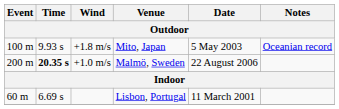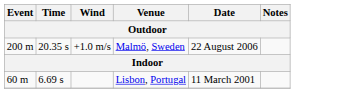 <table class="wikitable">
 <tr>
 <th>Event</th>
 <th>Time</th>
 <th>Wind</th>
 <th>Venue</th>
 <th>Date</th>
 <th>Notes</th>
 </tr>
 <tr>
 <th colspan="6">Outdoor</th>
 </tr>
 <tr>
-<td>100 m</td>
-<td>9.93 s</td>
-<td>+1.8 m/s</td>
-<td><a href='#'>Mito</a>, <a href='#'>Japan</a></td>
-<td>5 May 2003</td>
-<td><a href='#'>Oceanian record</a></td>
-</tr>
-<tr>
 <td>200 m</td>
-<td><strong>20.35 s</strong></td>
+<td>20.35 s</td>
 <td>+1.0 m/s</td>
 <td><a href='#'>Malmö</a>, <a href='#'>Sweden</a></td>
 <td>22 August 2006</td>
 <td></td>
 </tr>
 <tr>
 <th colspan="6">Indoor</th>
 </tr>
 <tr>
 <td>60 m</td>
 <td>6.69 s</td>
 <td></td>
 <td><a href='#'>Lisbon</a>, <a href='#'>Portugal</a></td>
 <td>11 March 2001</td>
 <td></td>
 </tr>
 <tr>
 </tr>
 </table>
